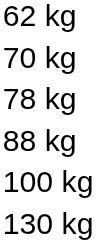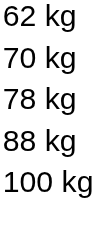 <table>
 <tr>
 <td>62 kg</td>
 <td></td>
 <td></td>
 <td></td>
 </tr>
 <tr>
 <td rowspan=2>70 kg</td>
 <td rowspan=2></td>
 <td rowspan=2></td>
 <td></td>
 </tr>
 <tr>
 <td></td>
 </tr>
 <tr>
 <td rowspan=2>78 kg</td>
 <td rowspan=2></td>
 <td rowspan=2></td>
 <td></td>
 </tr>
 <tr>
 <td></td>
 </tr>
 <tr>
 <td rowspan=2>88 kg</td>
 <td rowspan=2></td>
 <td rowspan=2></td>
 <td></td>
 </tr>
 <tr>
 <td></td>
 </tr>
 <tr>
 <td rowspan=2>100 kg</td>
 <td rowspan=2></td>
 <td rowspan=2></td>
 <td></td>
 </tr>
 <tr>
 <td></td>
 </tr>
-<tr>
-<td>130 kg</td>
-<td></td>
-<td></td>
-<td></td>
-</tr>
 </table>
